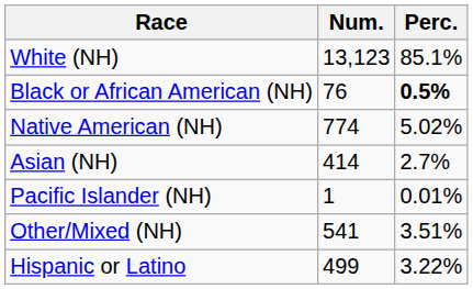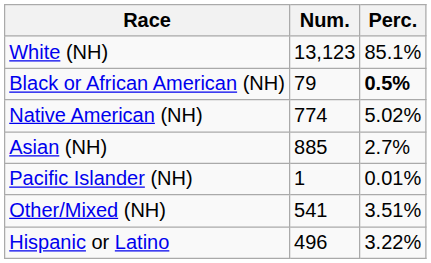 <table class="wikitable">
 <tr>
 <th>Race</th>
 <th>Num.</th>
 <th>Perc.</th>
 </tr>
 <tr>
 <td><a href='#'>White</a> (NH)</td>
 <td>13,123</td>
 <td>85.1%</td>
 </tr>
 <tr>
 <td><a href='#'>Black or African American</a> (NH)</td>
-<td>76</td>
+<td>79</td>
 <td><strong>0.5%</strong></td>
 </tr>
 <tr>
 <td><a href='#'>Native American</a> (NH)</td>
 <td>774</td>
 <td>5.02%</td>
 </tr>
 <tr>
 <td><a href='#'>Asian</a> (NH)</td>
-<td>414</td>
+<td>885</td>
 <td>2.7%</td>
 </tr>
 <tr>
 <td><a href='#'>Pacific Islander</a> (NH)</td>
 <td>1</td>
 <td>0.01%</td>
 </tr>
 <tr>
 <td><a href='#'>Other/Mixed</a> (NH)</td>
 <td>541</td>
 <td>3.51%</td>
 </tr>
 <tr>
 <td><a href='#'>Hispanic</a> or <a href='#'>Latino</a></td>
-<td>499</td>
+<td>496</td>
 <td>3.22%</td>
 </tr>
 </table>
